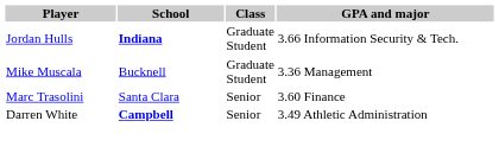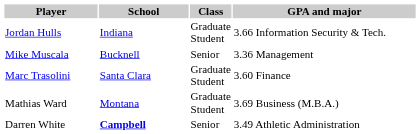 <table style="width:600px" "border:'1' 'solid' 'gray' ">
 <tr>
 <th style="background:#ccc; width:23%;">Player</th>
 <th style="background:#ccc; width:22%;">School</th>
 <th style="background:#ccc; width:10%;">Class</th>
 <th style="background:#ccc; width:45%;">GPA and major</th>
 </tr>
 <tr>
 <td><a href='#'>Jordan Hulls</a></td>
-<td><strong><a href='#'>Indiana</a></strong></td>
+<td><a href='#'>Indiana</a></td>
 <td>Graduate Student</td>
 <td>3.66 Information Security & Tech.</td>
 </tr>
 <tr>
 <td><a href='#'>Mike Muscala</a></td>
 <td><a href='#'>Bucknell</a></td>
-<td>Graduate Student</td>
+<td>Senior</td>
 <td>3.36 Management</td>
 </tr>
 <tr>
 <td><a href='#'>Marc Trasolini</a></td>
 <td><a href='#'>Santa Clara</a></td>
-<td>Senior</td>
+<td>Graduate Student</td>
 <td>3.60 Finance</td>
+</tr>
+<tr>
+<td>Mathias Ward</td>
+<td><a href='#'>Montana</a></td>
+<td>Graduate Student</td>
+<td>3.69 Business (M.B.A.)</td>
 </tr>
 <tr>
 <td>Darren White</td>
 <td><strong><a href='#'>Campbell</a></strong></td>
 <td>Senior</td>
 <td>3.49 Athletic Administration</td>
 </tr>
 </table>
